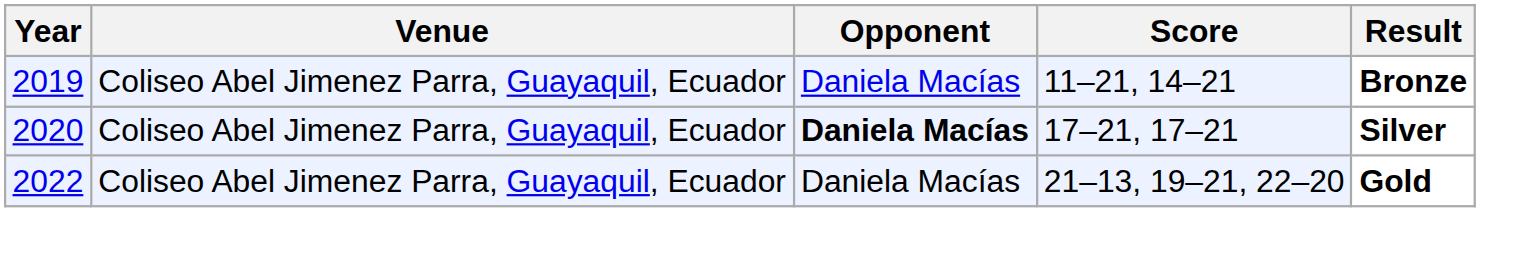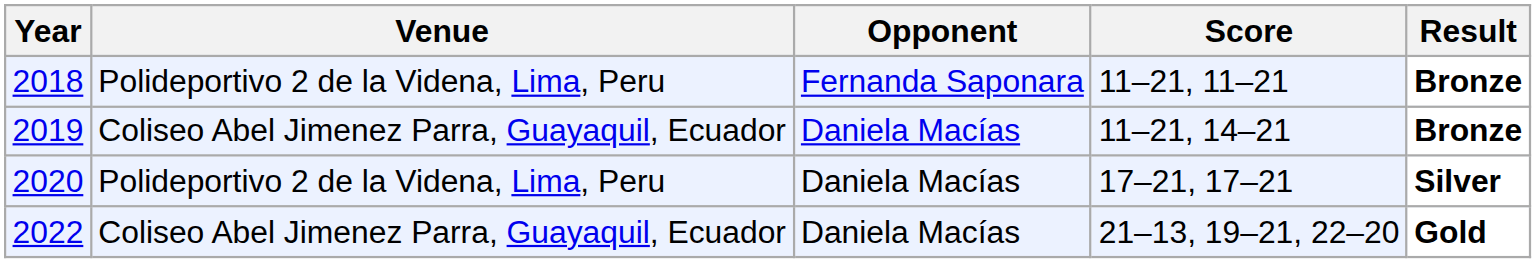 <table class="sortable wikitable" style="font-size: 90%;">
 <tr>
 <th>Year</th>
 <th>Venue</th>
 <th>Opponent</th>
 <th>Score</th>
 <th>Result</th>
+</tr>
+<tr style="background:#ECF2FF">
+<td align="center"><a href='#'>2018</a></td>
+<td align="left">Polideportivo 2 de la Videna, <a href='#'>Lima</a>, Peru</td>
+<td align="left"> <a href='#'>Fernanda Saponara</a></td>
+<td align="left">11–21, 11–21</td>
+<td style="text-align:left; background:white"> <strong>Bronze</strong></td>
 </tr>
 <tr style="background:#ECF2FF">
 <td align="center"><a href='#'>2019</a></td>
 <td align="left">Coliseo Abel Jimenez Parra, <a href='#'>Guayaquil</a>, Ecuador</td>
 <td align="left"> <a href='#'>Daniela Macías</a></td>
 <td align="left">11–21, 14–21</td>
 <td style="text-align:left; background:white"> <strong>Bronze</strong></td>
 </tr>
 <tr style="background:#ECF2FF">
 <td align="center"><a href='#'>2020</a></td>
-<td align="left">Coliseo Abel Jimenez Parra, <a href='#'>Guayaquil</a>, Ecuador</td>
-<td align="left"><strong> Daniela Macías</strong></td>
+<td align="left">Polideportivo 2 de la Videna, <a href='#'>Lima</a>, Peru</td>
+<td align="left"> Daniela Macías</td>
 <td align="left">17–21, 17–21</td>
 <td style="text-align:left; background:white"> <strong>Silver</strong></td>
 </tr>
 <tr style="background:#ECF2FF">
 <td align="center"><a href='#'>2022</a></td>
 <td align="left">Coliseo Abel Jimenez Parra, <a href='#'>Guayaquil</a>, Ecuador</td>
 <td align="left"> Daniela Macías</td>
 <td align="left">21–13, 19–21, 22–20</td>
 <td style="text-align:left; background:white"> <strong>Gold</strong></td>
 </tr>
 </table>
